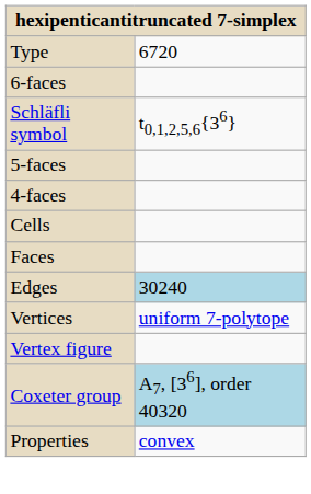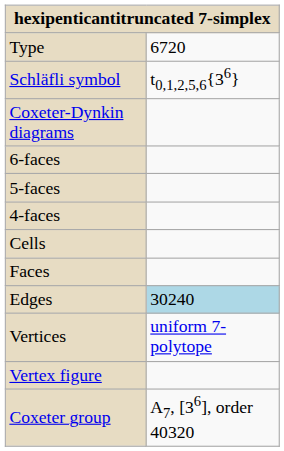 <table class="wikitable" style="float:right; margin-left:8px; width:250px">
 <tr>
 <th style="background:#e7dcc3;" colspan="2">hexipenticantitruncated 7-simplex</th>
 </tr>
 <tr>
 <td style="background:#e7dcc3;">Type</td>
 <td>6720</td>
 </tr>
 <tr>
-<td style="background:#e7dcc3;">6-faces</td>
+<td style="background:#e7dcc3;"><a href='#'>Schläfli symbol</a></td>
+<td>t<sub>0,1,2,5,6</sub>{3<sup>6</sup>}</td>
+</tr>
+<tr>
+<td style="background:#e7dcc3;"><a href='#'>Coxeter-Dynkin diagrams</a></td>
 <td></td>
 </tr>
 <tr>
-<td style="background:#e7dcc3;"><a href='#'>Schläfli symbol</a></td>
-<td>t<sub>0,1,2,5,6</sub>{3<sup>6</sup>}</td>
+<td style="background:#e7dcc3;">6-faces</td>
+<td></td>
 </tr>
 <tr>
 <td style="background:#e7dcc3;">5-faces</td>
 <td></td>
 </tr>
 <tr>
 <td style="background:#e7dcc3;">4-faces</td>
 <td></td>
 </tr>
 <tr>
 <td style="background:#e7dcc3;">Cells</td>
 <td></td>
 </tr>
 <tr>
 <td style="background:#e7dcc3;">Faces</td>
 <td></td>
 </tr>
 <tr>
 <td style="background:#e7dcc3;">Edges</td>
 <td style="background: lightblue;">30240</td>
 </tr>
 <tr>
 <td style="background:#e7dcc3;">Vertices</td>
 <td><a href='#'>uniform 7-polytope</a></td>
 </tr>
 <tr>
 <td style="background:#e7dcc3;"><a href='#'>Vertex figure</a></td>
 <td></td>
 </tr>
 <tr>
 <td style="background:#e7dcc3;"><a href='#'>Coxeter group</a></td>
-<td style="background: lightblue;">A<sub>7</sub>, [3<sup>6</sup>], order 40320</td>
-</tr>
-<tr>
-<td style="background:#e7dcc3;">Properties</td>
-<td><a href='#'>convex</a></td>
+<td>A<sub>7</sub>, [3<sup>6</sup>], order 40320</td>
 </tr>
 </table>
